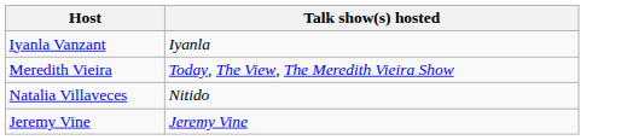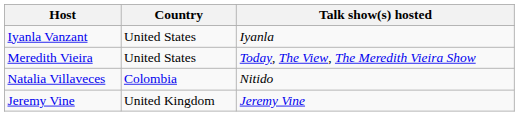 <table class="wikitable">
 <tr>
 <th width="150">Host</th>
+<th width="150">Country</th>
 <th width="400">Talk show(s) hosted</th>
 </tr>
 <tr>
 <td><a href='#'>Iyanla Vanzant</a></td>
+<td> United States</td>
 <td><em>Iyanla</em></td>
 </tr>
 <tr>
 <td><a href='#'>Meredith Vieira</a></td>
+<td> United States</td>
 <td><em><a href='#'>Today</a></em>, <em><a href='#'>The View</a></em>, <em><a href='#'>The Meredith Vieira Show</a></em></td>
 </tr>
 <tr>
 <td><a href='#'>Natalia Villaveces</a></td>
+<td> <a href='#'>Colombia</a></td>
 <td><em>Nitido</em></td>
 </tr>
 <tr>
 <td><a href='#'>Jeremy Vine</a></td>
+<td>  United Kingdom</td>
 <td><em><a href='#'>Jeremy Vine</a></em></td>
 </tr>
 </table>
